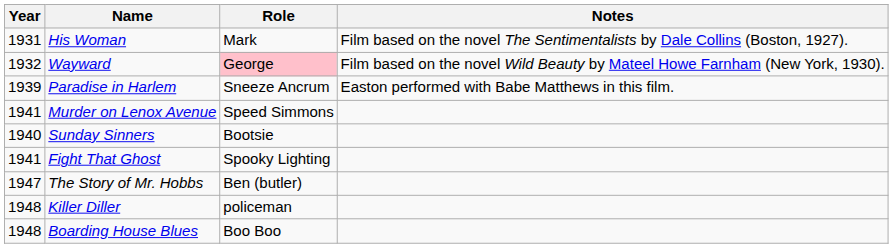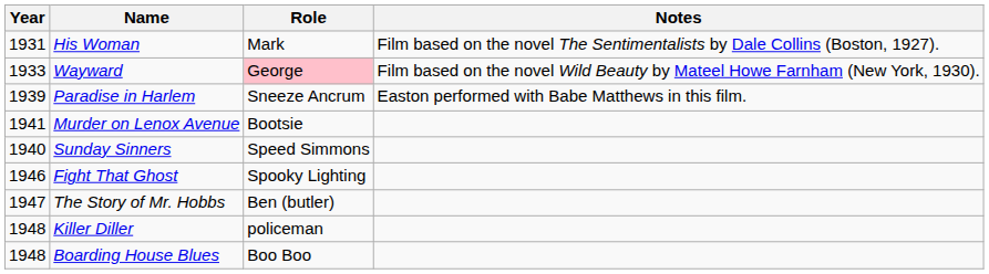 <table class="wikitable">
 <tr>
 <th>Year</th>
 <th>Name</th>
 <th>Role</th>
 <th>Notes</th>
 </tr>
 <tr>
 <td>1931</td>
 <td><em><a href='#'>His Woman</a></em></td>
 <td>Mark</td>
 <td>Film based on the novel <em>The Sentimentalists</em> by <a href='#'>Dale Collins</a> (Boston, 1927).</td>
 </tr>
 <tr>
-<td>1932</td>
+<td>1933</td>
 <td><em><a href='#'>Wayward</a></em></td>
 <td style="background: pink;">George</td>
 <td>Film based on the novel <em>Wild Beauty</em> by <a href='#'>Mateel Howe Farnham</a> (New York, 1930).</td>
 </tr>
 <tr>
 <td>1939</td>
 <td><em><a href='#'>Paradise in Harlem</a></em></td>
 <td>Sneeze Ancrum</td>
 <td>Easton performed with Babe Matthews in this film.</td>
 </tr>
 <tr>
 <td>1941</td>
 <td><em><a href='#'>Murder on Lenox Avenue</a></em></td>
-<td>Speed Simmons</td>
+<td>Bootsie</td>
 <td></td>
 </tr>
 <tr>
 <td>1940</td>
 <td><em><a href='#'>Sunday Sinners</a></em></td>
-<td>Bootsie</td>
+<td>Speed Simmons</td>
 <td></td>
 </tr>
 <tr>
-<td>1941</td>
+<td>1946</td>
 <td><em><a href='#'>Fight That Ghost</a></em></td>
 <td>Spooky Lighting</td>
 <td></td>
 </tr>
 <tr>
 <td>1947</td>
 <td><em>The Story of Mr. Hobbs</em></td>
 <td>Ben (butler)</td>
 <td></td>
 </tr>
 <tr>
 <td>1948</td>
 <td><em><a href='#'>Killer Diller</a></em></td>
 <td>policeman</td>
 <td></td>
 </tr>
 <tr>
 <td>1948</td>
 <td><em><a href='#'>Boarding House Blues</a></em></td>
 <td>Boo Boo</td>
 <td></td>
 </tr>
 </table>
